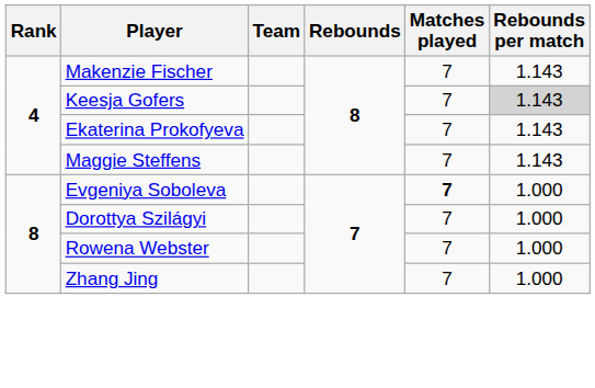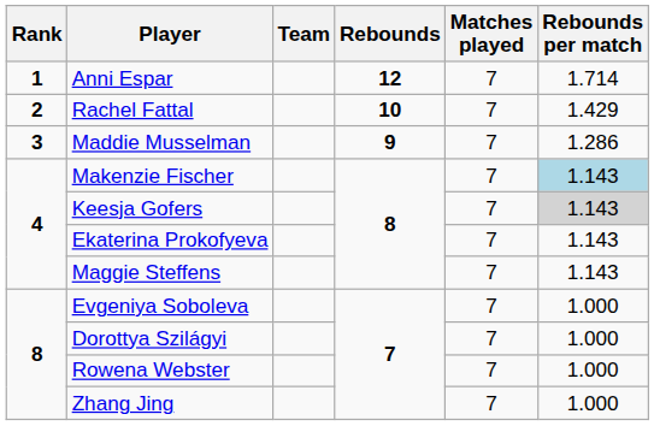 <table class="wikitable sortable" style="text-align: center; font-size: 90%; margin-left: 1em;">
 <tr>
 <th>Rank</th>
 <th>Player</th>
 <th>Team</th>
 <th>Rebounds</th>
 <th>Matches<br>played</th>
 <th>Rebounds<br>per match</th>
 </tr>
 <tr>
+<td><strong>1</strong></td>
+<td style="text-align: left;" data-sort-value="Espar, Anni"><a href='#'>Anni Espar</a></td>
+<td style="text-align: left;"></td>
+<td><strong>12</strong></td>
+<td>7</td>
+<td>1.714</td>
+</tr>
+<tr>
+<td><strong>2</strong></td>
+<td style="text-align: left;" data-sort-value="Fattal, Rachel"><a href='#'>Rachel Fattal</a></td>
+<td style="text-align: left;"></td>
+<td><strong>10</strong></td>
+<td>7</td>
+<td>1.429</td>
+</tr>
+<tr>
+<td><strong>3</strong></td>
+<td style="text-align: left;" data-sort-value="Musselman, Maddie"><a href='#'>Maddie Musselman</a></td>
+<td style="text-align: left;"></td>
+<td><strong>9</strong></td>
+<td>7</td>
+<td>1.286</td>
+</tr>
+<tr>
 <td rowspan="4"><strong>4</strong></td>
 <td style="text-align: left;" data-sort-value="Fischer, Makenzie"><a href='#'>Makenzie Fischer</a></td>
 <td style="text-align: left;"></td>
 <td rowspan="4"><strong>8</strong></td>
 <td>7</td>
-<td>1.143</td>
+<td style="background: lightblue;">1.143</td>
 </tr>
 <tr>
 <td style="text-align: left;" data-sort-value="Gofers, Keesja"><a href='#'>Keesja Gofers</a></td>
 <td style="text-align: left;"></td>
 <td>7</td>
 <td style="background: lightgrey;">1.143</td>
 </tr>
 <tr>
 <td style="text-align: left;" data-sort-value="Prokofyeva, Ekaterina"><a href='#'>Ekaterina Prokofyeva</a></td>
 <td style="text-align: left;"></td>
 <td>7</td>
 <td>1.143</td>
 </tr>
 <tr>
 <td style="text-align: left;" data-sort-value="Steffens, Maggie"><a href='#'>Maggie Steffens</a></td>
 <td style="text-align: left;"></td>
 <td>7</td>
 <td>1.143</td>
 </tr>
 <tr>
 <td rowspan="4"><strong>8</strong></td>
 <td style="text-align: left;" data-sort-value="Soboleva, Evgeniya"><a href='#'>Evgeniya Soboleva</a></td>
 <td style="text-align: left;"></td>
 <td rowspan="4"><strong>7</strong></td>
-<td><strong>7</strong></td>
+<td>7</td>
 <td>1.000</td>
 </tr>
 <tr>
 <td style="text-align: left;" data-sort-value="Szilágyi, Dorottya"><a href='#'>Dorottya Szilágyi</a></td>
 <td style="text-align: left;"></td>
 <td>7</td>
 <td>1.000</td>
 </tr>
 <tr>
 <td style="text-align: left;" data-sort-value="Webster, Rowena"><a href='#'>Rowena Webster</a></td>
 <td style="text-align: left;"></td>
 <td>7</td>
 <td>1.000</td>
 </tr>
 <tr>
 <td style="text-align: left;" data-sort-value="Zhang, Jing"><a href='#'>Zhang Jing</a></td>
 <td style="text-align: left;"></td>
 <td>7</td>
 <td>1.000</td>
 </tr>
 </table>
